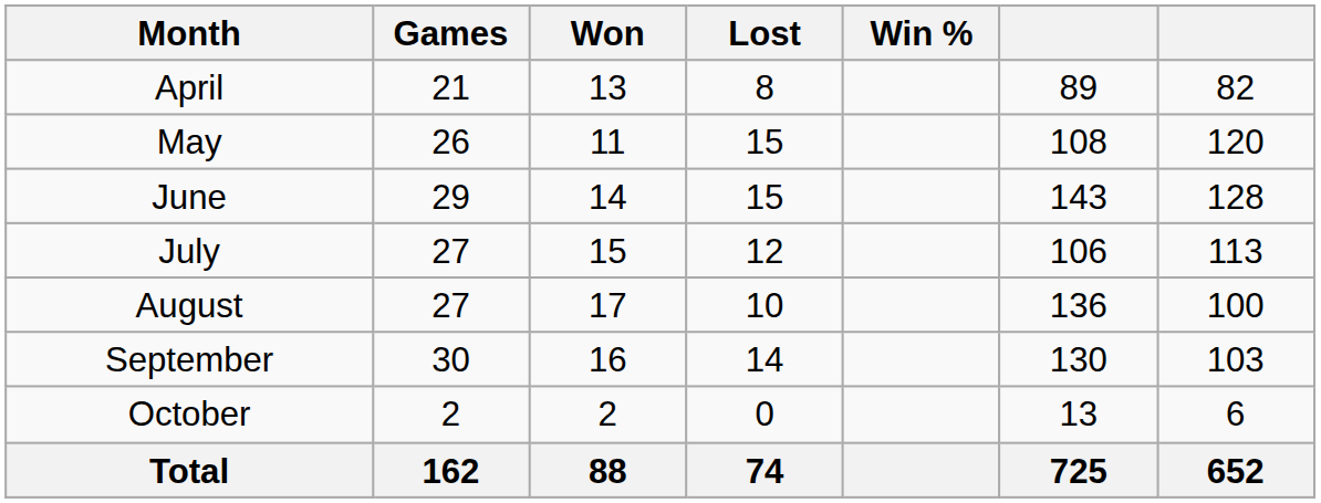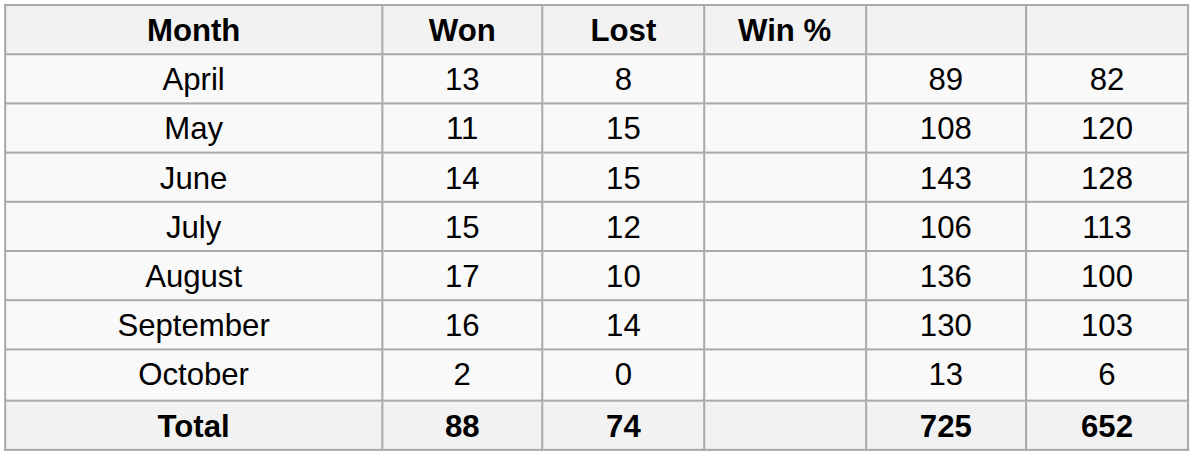 <table class="wikitable" style="font-size:95%; text-align:center; width:38em;margin: 0.5em auto;">
 <tr>
 <th width="28%">Month</th>
-<th width="12%">Games</th>
 <th width="12%">Won</th>
 <th width="12%">Lost</th>
 <th width="12%">Win %</th>
 <th width="12%"></th>
 <th width="12%"></th>
 </tr>
 <tr>
 <td>April</td>
-<td>21</td>
 <td>13</td>
 <td>8</td>
 <td></td>
 <td>89</td>
 <td>82</td>
 </tr>
 <tr>
 <td>May</td>
-<td>26</td>
 <td>11</td>
 <td>15</td>
 <td></td>
 <td>108</td>
 <td>120</td>
 </tr>
 <tr>
 <td>June</td>
-<td>29</td>
 <td>14</td>
 <td>15</td>
 <td></td>
 <td>143</td>
 <td>128</td>
 </tr>
 <tr>
 <td>July</td>
-<td>27</td>
 <td>15</td>
 <td>12</td>
 <td></td>
 <td>106</td>
 <td>113</td>
 </tr>
 <tr>
 <td>August</td>
-<td>27</td>
 <td>17</td>
 <td>10</td>
 <td></td>
 <td>136</td>
 <td>100</td>
 </tr>
 <tr>
 <td>September</td>
-<td>30</td>
 <td>16</td>
 <td>14</td>
 <td></td>
 <td>130</td>
 <td>103</td>
 </tr>
 <tr>
 <td>October</td>
 <td>2</td>
-<td>2</td>
 <td>0</td>
 <td></td>
 <td>13</td>
 <td>6</td>
 </tr>
 <tr>
 <th>Total</th>
-<th>162</th>
 <th>88</th>
 <th>74</th>
 <th></th>
 <th>725</th>
 <th>652</th>
 </tr>
 </table>
